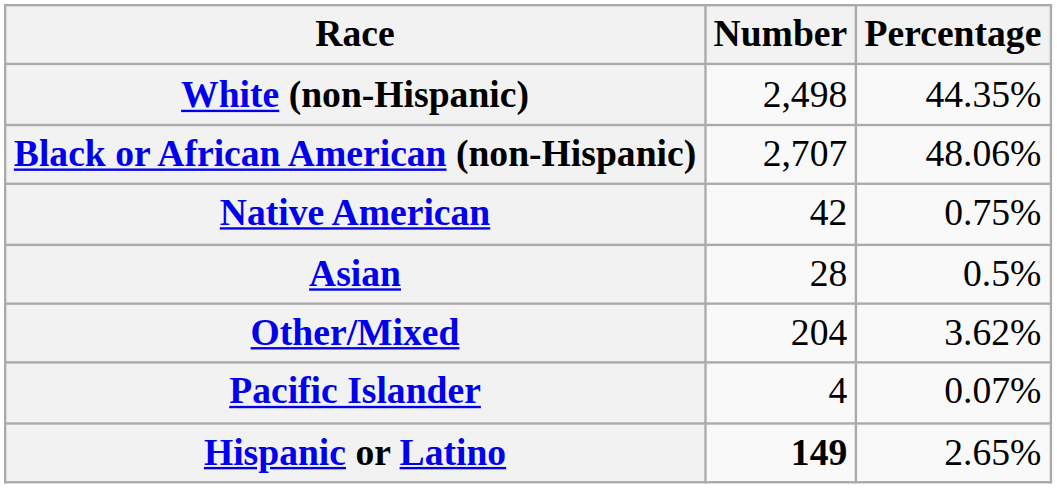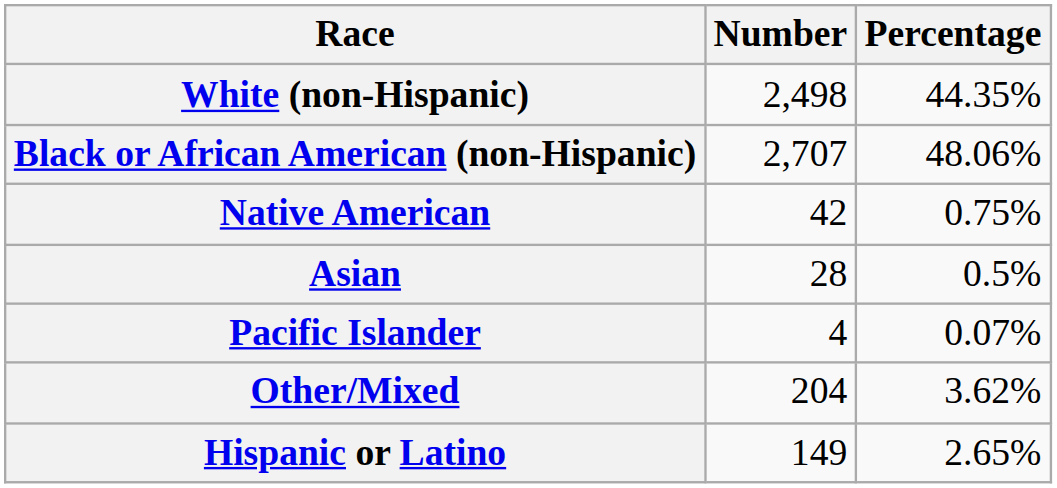 <table class="wikitable" style="text-align:right">
 <tr>
 <th scope="col">Race</th>
 <th scope="col">Number</th>
 <th scope="col">Percentage</th>
 </tr>
 <tr>
 <th scope="row"><a href='#'>White</a> (non-Hispanic)</th>
 <td>2,498</td>
 <td>44.35%</td>
 </tr>
 <tr>
 <th scope="row"><a href='#'>Black or African American</a> (non-Hispanic)</th>
 <td>2,707</td>
 <td>48.06%</td>
 </tr>
 <tr>
 <th scope="row"><a href='#'>Native American</a></th>
 <td>42</td>
 <td>0.75%</td>
 </tr>
 <tr>
 <th scope="row"><a href='#'>Asian</a></th>
 <td>28</td>
 <td>0.5%</td>
 </tr>
 <tr>
+<th scope="row"><a href='#'>Pacific Islander</a></th>
+<td>4</td>
+<td>0.07%</td>
+</tr>
+<tr>
 <th scope="row"><a href='#'>Other/Mixed</a></th>
 <td>204</td>
 <td>3.62%</td>
 </tr>
 <tr>
-<th scope="row"><a href='#'>Pacific Islander</a></th>
-<td>4</td>
-<td>0.07%</td>
-</tr>
-<tr>
 <th scope="row"><a href='#'>Hispanic</a> or <a href='#'>Latino</a></th>
-<td><strong>149</strong></td>
+<td>149</td>
 <td>2.65%</td>
 </tr>
 </table>
